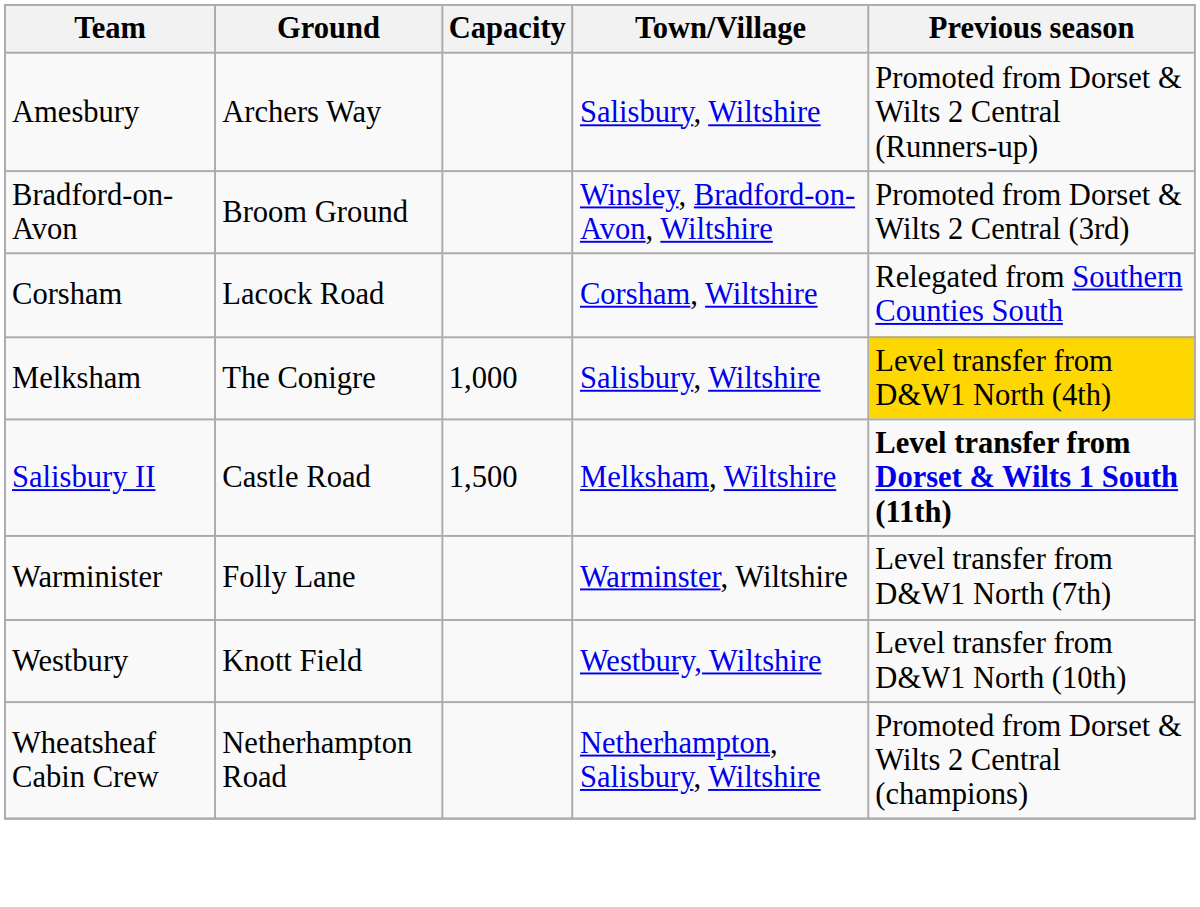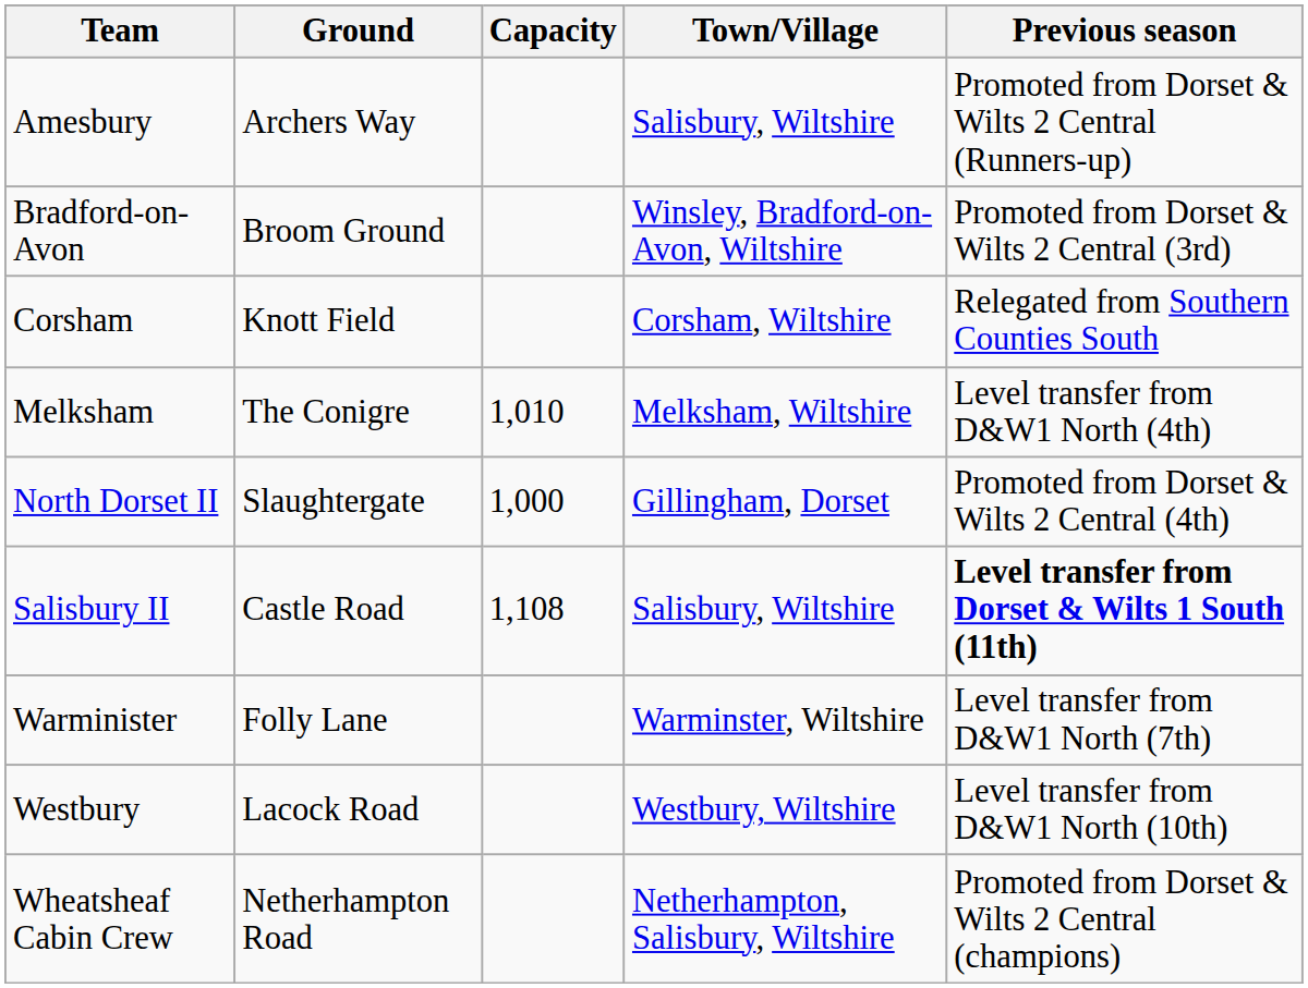 <table class="wikitable sortable" width=100%>
 <tr>
 <th>Team</th>
 <th>Ground</th>
 <th>Capacity</th>
 <th>Town/Village</th>
 <th>Previous season</th>
 </tr>
 <tr>
 <td>Amesbury</td>
 <td>Archers Way</td>
 <td></td>
 <td><a href='#'>Salisbury</a>, <a href='#'>Wiltshire</a></td>
 <td>Promoted from Dorset & Wilts 2 Central (Runners-up)</td>
 </tr>
 <tr>
 <td>Bradford-on-Avon</td>
 <td>Broom Ground</td>
 <td></td>
 <td><a href='#'>Winsley</a>, <a href='#'>Bradford-on-Avon</a>, <a href='#'>Wiltshire</a></td>
 <td>Promoted from Dorset & Wilts 2 Central (3rd)</td>
 </tr>
 <tr>
 <td>Corsham</td>
-<td>Lacock Road</td>
+<td>Knott Field</td>
 <td></td>
 <td><a href='#'>Corsham</a>, <a href='#'>Wiltshire</a></td>
 <td>Relegated from <a href='#'>Southern Counties South</a></td>
 </tr>
 <tr>
 <td>Melksham</td>
 <td>The Conigre</td>
+<td>1,010</td>
+<td><a href='#'>Melksham</a>, <a href='#'>Wiltshire</a></td>
+<td>Level transfer from D&W1 North (4th)</td>
+</tr>
+<tr>
+<td><a href='#'>North Dorset II</a></td>
+<td>Slaughtergate</td>
 <td>1,000</td>
-<td><a href='#'>Salisbury</a>, <a href='#'>Wiltshire</a></td>
-<td style="background: gold;">Level transfer from D&W1 North (4th)</td>
+<td><a href='#'>Gillingham</a>, <a href='#'>Dorset</a></td>
+<td>Promoted from Dorset & Wilts 2 Central (4th)</td>
 </tr>
 <tr>
 <td><a href='#'>Salisbury II</a></td>
 <td>Castle Road</td>
-<td>1,500</td>
-<td><a href='#'>Melksham</a>, <a href='#'>Wiltshire</a></td>
+<td>1,108</td>
+<td><a href='#'>Salisbury</a>, <a href='#'>Wiltshire</a></td>
 <td><strong>Level transfer from <a href='#'>Dorset & Wilts 1 South</a> (11th)</strong></td>
 </tr>
 <tr>
 <td>Warminister</td>
 <td>Folly Lane</td>
 <td></td>
 <td><a href='#'>Warminster</a>, Wiltshire</td>
 <td>Level transfer from D&W1 North (7th)</td>
 </tr>
 <tr>
 <td>Westbury</td>
-<td>Knott Field</td>
+<td>Lacock Road</td>
 <td></td>
 <td><a href='#'>Westbury, Wiltshire</a></td>
 <td>Level transfer from D&W1 North (10th)</td>
 </tr>
 <tr>
 <td>Wheatsheaf Cabin Crew</td>
 <td>Netherhampton Road</td>
 <td></td>
 <td><a href='#'>Netherhampton</a>, <a href='#'>Salisbury</a>, <a href='#'>Wiltshire</a></td>
 <td>Promoted from Dorset & Wilts 2 Central (champions)</td>
 </tr>
 <tr>
 </tr>
 </table>
